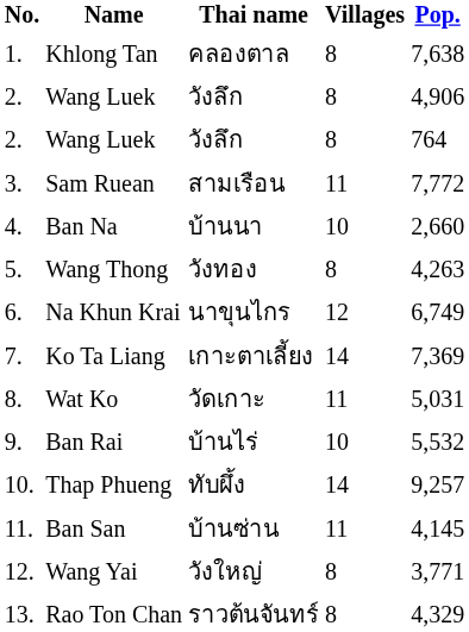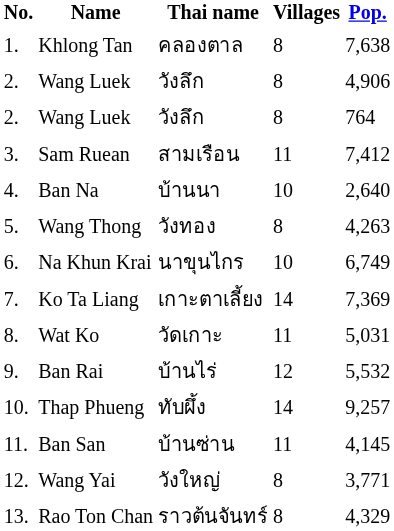 <table>
 <tr>
 <th>No.</th>
 <th>Name</th>
 <th>Thai name</th>
 <th>Villages</th>
 <th><a href='#'>Pop.</a></th>
 </tr>
 <tr>
 <td>1.</td>
 <td>Khlong Tan</td>
 <td>คลองตาล</td>
 <td>8</td>
 <td>7,638</td>
 <td></td>
 </tr>
 <tr>
 <td>2.</td>
 <td>Wang Luek</td>
 <td>วังลึก</td>
 <td>8</td>
 <td>4,906</td>
 <td></td>
 </tr>
 <tr>
 <td>2.</td>
 <td>Wang Luek</td>
 <td>วังลึก</td>
 <td>8</td>
 <td>764</td>
 <td></td>
 </tr>
 <tr>
 <td>3.</td>
 <td>Sam Ruean</td>
 <td>สามเรือน</td>
 <td>11</td>
-<td>7,772</td>
+<td>7,412</td>
 <td></td>
 </tr>
 <tr>
 <td>4.</td>
 <td>Ban Na</td>
 <td>บ้านนา</td>
 <td>10</td>
-<td>2,660</td>
+<td>2,640</td>
 <td></td>
 </tr>
 <tr>
 <td>5.</td>
 <td>Wang Thong</td>
 <td>วังทอง</td>
 <td>8</td>
 <td>4,263</td>
 <td></td>
 </tr>
 <tr>
 <td>6.</td>
 <td>Na Khun Krai</td>
 <td>นาขุนไกร</td>
-<td>12</td>
+<td>10</td>
 <td>6,749</td>
 <td></td>
 </tr>
 <tr>
 <td>7.</td>
 <td>Ko Ta Liang</td>
 <td>เกาะตาเลี้ยง</td>
 <td>14</td>
 <td>7,369</td>
 <td></td>
 </tr>
 <tr>
 <td>8.</td>
 <td>Wat Ko</td>
 <td>วัดเกาะ</td>
 <td>11</td>
 <td>5,031</td>
 <td></td>
 </tr>
 <tr>
 <td>9.</td>
 <td>Ban Rai</td>
 <td>บ้านไร่</td>
-<td>10</td>
+<td>12</td>
 <td>5,532</td>
 <td></td>
 </tr>
 <tr>
 <td>10.</td>
 <td>Thap Phueng</td>
 <td>ทับผึ้ง</td>
 <td>14</td>
 <td>9,257</td>
 <td></td>
 </tr>
 <tr>
 <td>11.</td>
 <td>Ban San</td>
 <td>บ้านซ่าน</td>
 <td>11</td>
 <td>4,145</td>
 <td></td>
 </tr>
 <tr>
 <td>12.</td>
 <td>Wang Yai</td>
 <td>วังใหญ่</td>
 <td>8</td>
 <td>3,771</td>
 <td></td>
 </tr>
 <tr>
 <td>13.</td>
 <td>Rao Ton Chan</td>
 <td>ราวต้นจันทร์</td>
 <td>8</td>
 <td>4,329</td>
 <td></td>
 </tr>
 </table>
